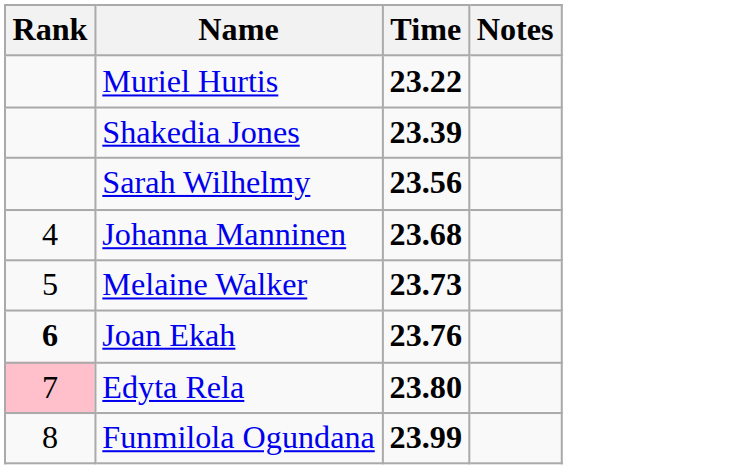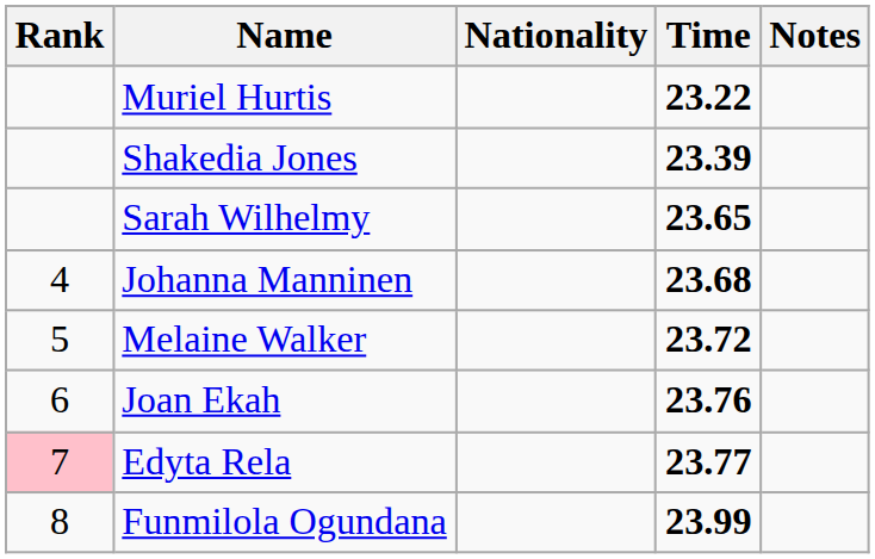 <table class="wikitable sortable" style="text-align:center">
 <tr>
 <th>Rank</th>
 <th>Name</th>
+<th>Nationality</th>
 <th>Time</th>
 <th>Notes</th>
 </tr>
 <tr>
 <td></td>
 <td align=left><a href='#'>Muriel Hurtis</a></td>
+<td align=left></td>
 <td><strong>23.22</strong></td>
 <td></td>
 </tr>
 <tr>
 <td></td>
 <td align=left><a href='#'>Shakedia Jones</a></td>
+<td align=left></td>
 <td><strong>23.39</strong></td>
 <td></td>
 </tr>
 <tr>
 <td></td>
 <td align=left><a href='#'>Sarah Wilhelmy</a></td>
-<td><strong>23.56</strong></td>
+<td align=left></td>
+<td><strong>23.65</strong></td>
 <td></td>
 </tr>
 <tr>
 <td>4</td>
 <td align=left><a href='#'>Johanna Manninen</a></td>
+<td align=left></td>
 <td><strong>23.68</strong></td>
 <td></td>
 </tr>
 <tr>
 <td>5</td>
 <td align=left><a href='#'>Melaine Walker</a></td>
-<td><strong>23.73</strong></td>
+<td align=left></td>
+<td><strong>23.72</strong></td>
 <td></td>
 </tr>
 <tr>
-<td><strong>6</strong></td>
+<td>6</td>
 <td align=left><a href='#'>Joan Ekah</a></td>
+<td align=left></td>
 <td><strong>23.76</strong></td>
 <td></td>
 </tr>
 <tr>
 <td style="background: pink;">7</td>
 <td align=left><a href='#'>Edyta Rela</a></td>
-<td><strong>23.80</strong></td>
+<td align=left></td>
+<td><strong>23.77</strong></td>
 <td></td>
 </tr>
 <tr>
 <td>8</td>
 <td align=left><a href='#'>Funmilola Ogundana</a></td>
+<td align=left></td>
 <td><strong>23.99</strong></td>
 <td></td>
 </tr>
 </table>
